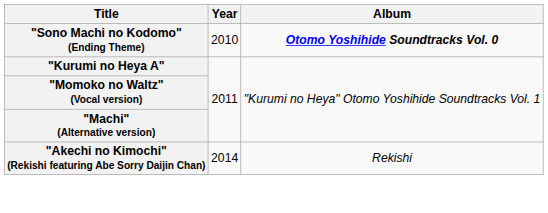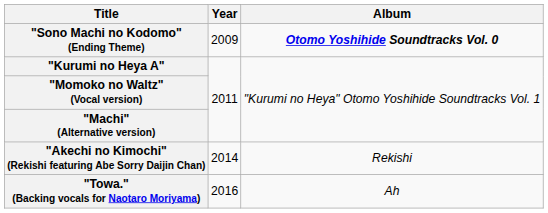 <table class="wikitable plainrowheaders" style="text-align:center;">
 <tr>
 <th scope="col">Title</th>
 <th scope="col">Year</th>
 <th scope="col">Album</th>
 </tr>
 <tr>
 <th scope="row">"Sono Machi no Kodomo"<br><small>(Ending Theme)</small></th>
-<td>2010</td>
+<td>2009</td>
 <td><strong><em><a href='#'>Otomo Yoshihide</a> Soundtracks Vol. 0</em></strong></td>
 </tr>
 <tr>
 <th scope="row">"Kurumi no Heya A"</th>
 <td rowspan="3">2011</td>
 <td rowspan="3"><em>"Kurumi no Heya" Otomo Yoshihide Soundtracks Vol. 1</em></td>
 </tr>
 <tr>
 <th scope="row">"Momoko no Waltz"<br><small>(Vocal version)</small></th>
 </tr>
 <tr>
 <th scope="row">"Machi"<br><small>(Alternative version)</small></th>
 </tr>
 <tr>
 <th scope="row">"Akechi no Kimochi"<br><small>(Rekishi featuring Abe Sorry Daijin Chan)</small></th>
 <td>2014</td>
 <td><em>Rekishi</em></td>
 </tr>
+<tr>
+<th scope="row">"Towa."<br><small>(Backing vocals for <a href='#'>Naotaro Moriyama</a>)</small></th>
+<td>2016</td>
+<td><em>Ah</em></td>
+</tr>
 </table>
